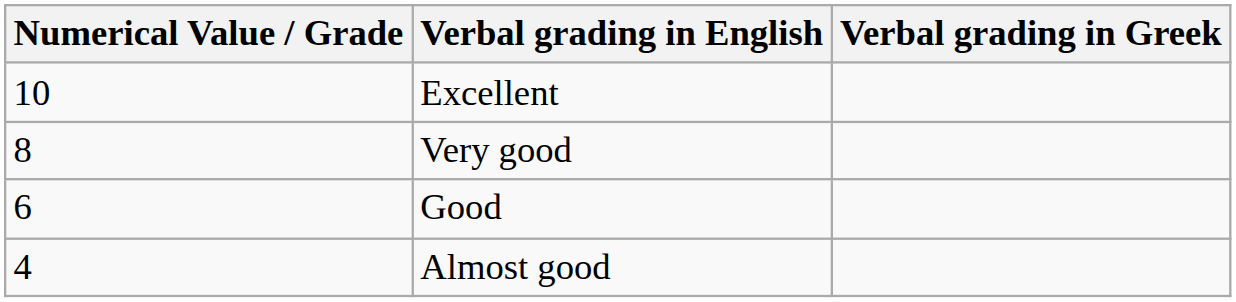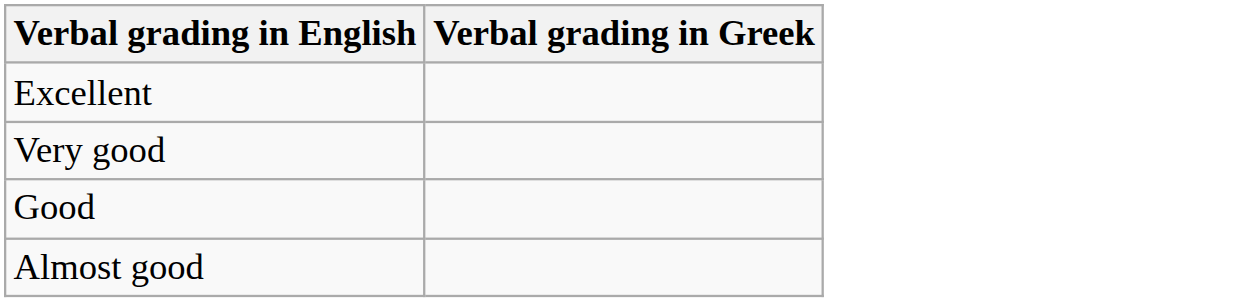 <table class="wikitable">
 <tr>
-<th>Numerical Value / Grade</th>
 <th>Verbal grading in English</th>
 <th>Verbal grading in Greek</th>
 </tr>
 <tr>
-<td>10</td>
 <td>Excellent</td>
 <td></td>
 </tr>
 <tr>
-<td>8</td>
 <td>Very good</td>
 <td></td>
 </tr>
 <tr>
-<td>6</td>
 <td>Good</td>
 <td></td>
 </tr>
 <tr>
-<td>4</td>
 <td>Almost good</td>
 <td></td>
 </tr>
 </table>
